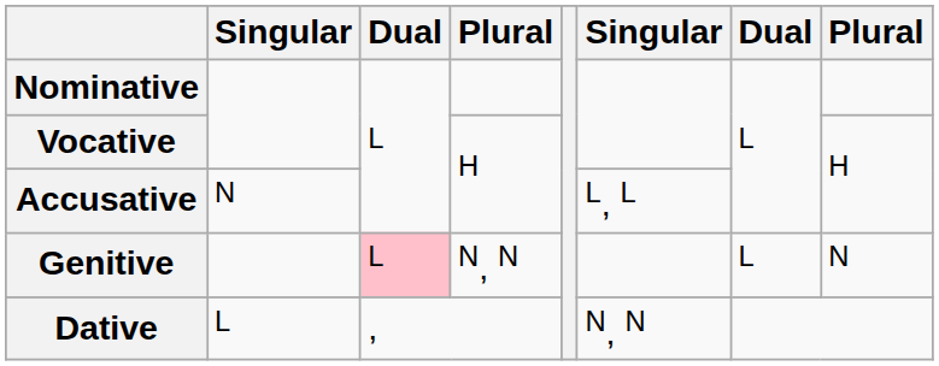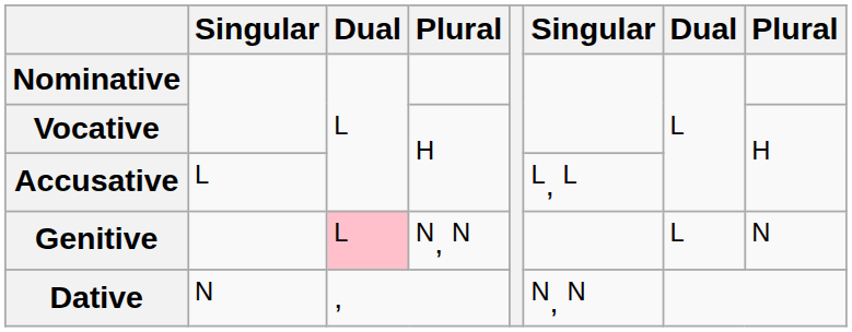 <table class="wikitable">
 <tr>
 <th></th>
 <th>Singular</th>
 <th>Dual</th>
 <th>Plural</th>
 <th rowspan="6"></th>
 <th>Singular</th>
 <th>Dual</th>
 <th>Plural</th>
 </tr>
 <tr>
 <th>Nominative</th>
 <td rowspan="2"></td>
 <td rowspan="3"><sup>L</sup></td>
 <td></td>
 <td rowspan="2"></td>
 <td rowspan="3"><sup>L</sup></td>
 <td></td>
 </tr>
 <tr>
 <th>Vocative</th>
 <td rowspan="2"><sup>H</sup></td>
 <td rowspan="2"><sup>H</sup></td>
 </tr>
 <tr>
 <th>Accusative</th>
-<td><sup>N</sup></td>
+<td><sup>L</sup></td>
 <td><sup>L</sup>, <sup>L</sup></td>
 </tr>
 <tr>
 <th>Genitive</th>
 <td></td>
 <td style="background: pink;"><sup>L</sup></td>
 <td><sup>N</sup>, <sup>N</sup></td>
 <td></td>
 <td><sup>L</sup></td>
 <td><sup>N</sup></td>
 </tr>
 <tr>
 <th>Dative</th>
-<td><sup>L</sup></td>
+<td><sup>N</sup></td>
 <td colspan="2">, </td>
 <td><sup>N</sup>, <sup>N</sup></td>
 <td colspan="2"></td>
 </tr>
 </table>
